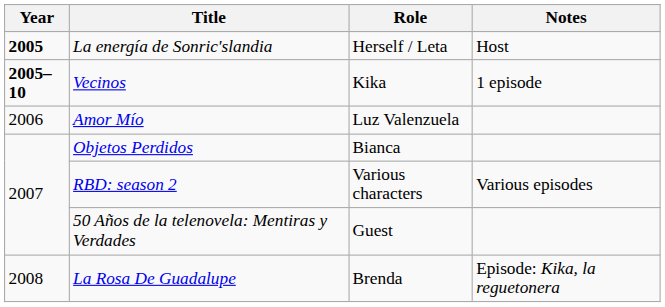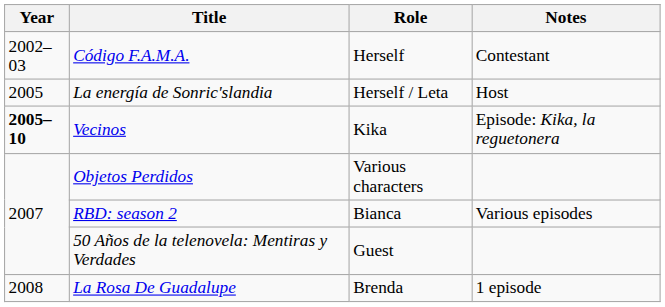 <table class="wikitable">
 <tr>
 <th>Year</th>
 <th>Title</th>
 <th>Role</th>
 <th>Notes</th>
 </tr>
 <tr>
-<td><strong>2005</strong></td>
+<td>2002–03</td>
+<td><em><a href='#'>Código F.A.M.A.</a></em></td>
+<td>Herself</td>
+<td>Contestant</td>
+</tr>
+<tr>
+<td>2005</td>
 <td><em>La energía de Sonric'slandia</em></td>
 <td>Herself / Leta</td>
 <td>Host</td>
 </tr>
 <tr>
 <td><strong>2005–10</strong></td>
 <td><em><a href='#'>Vecinos</a></em></td>
 <td>Kika</td>
-<td>1 episode</td>
-</tr>
-<tr>
-<td>2006</td>
-<td><em><a href='#'>Amor Mío</a></em></td>
-<td>Luz Valenzuela</td>
-<td></td>
+<td>Episode: <em>Kika, la reguetonera</em></td>
 </tr>
 <tr>
 <td rowspan=3>2007</td>
 <td><em><a href='#'>Objetos Perdidos</a></em></td>
-<td>Bianca</td>
+<td>Various characters</td>
 <td></td>
 </tr>
 <tr>
 <td><em><a href='#'>RBD: season 2</a></em></td>
-<td>Various characters</td>
+<td>Bianca</td>
 <td>Various episodes</td>
 </tr>
 <tr>
 <td><em>50 Años de la telenovela: Mentiras y Verdades</em></td>
 <td>Guest</td>
 <td></td>
 </tr>
 <tr>
 <td>2008</td>
 <td><em><a href='#'>La Rosa De Guadalupe</a></em></td>
 <td>Brenda</td>
-<td>Episode: <em>Kika, la reguetonera</em></td>
+<td>1 episode</td>
 </tr>
 </table>
